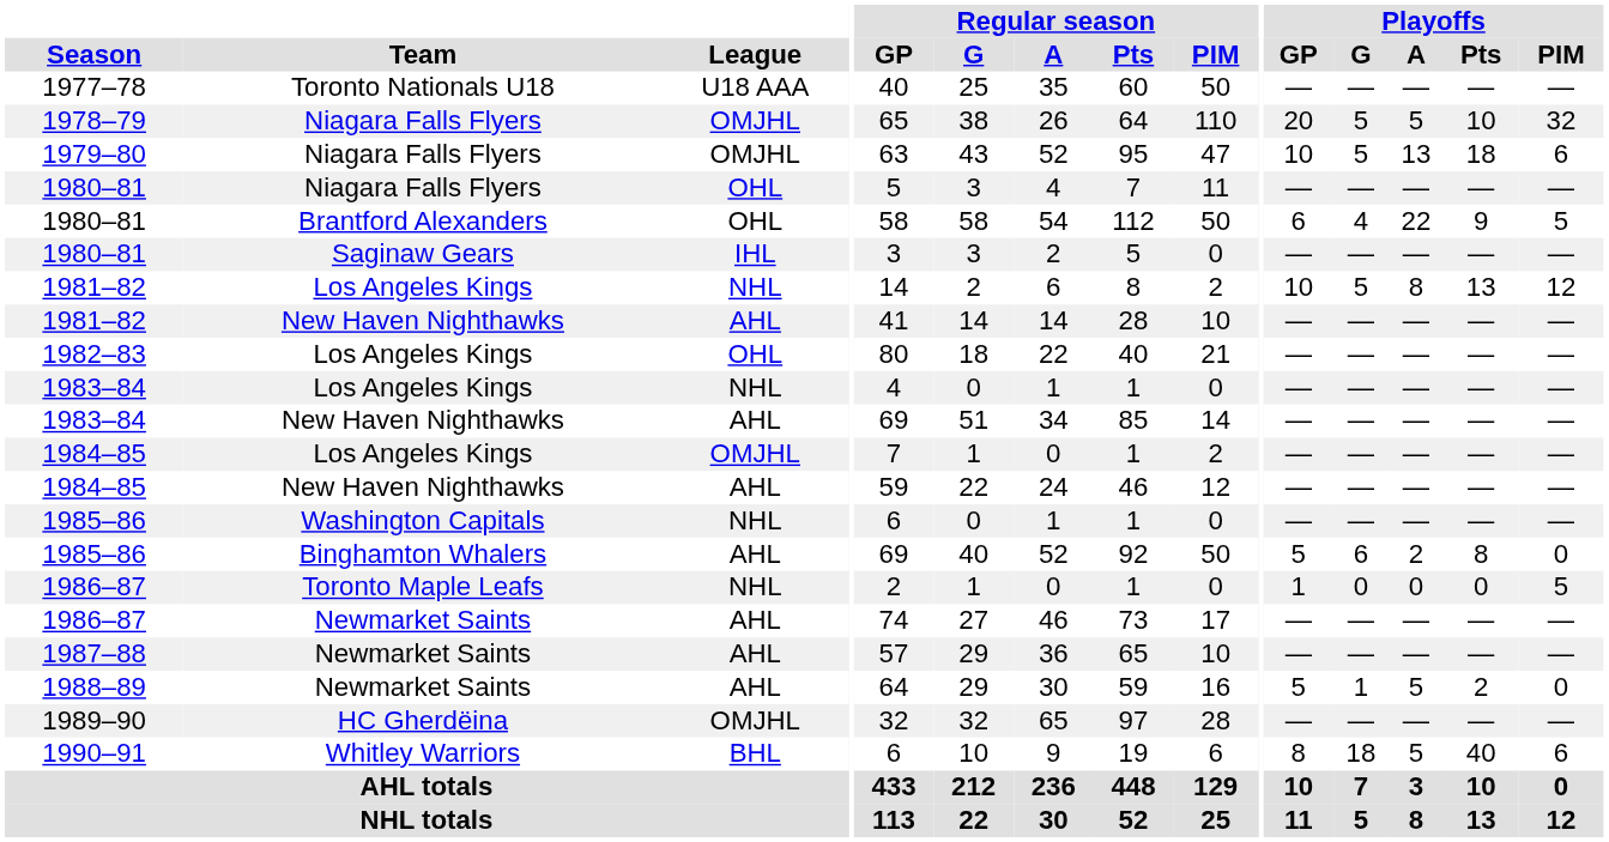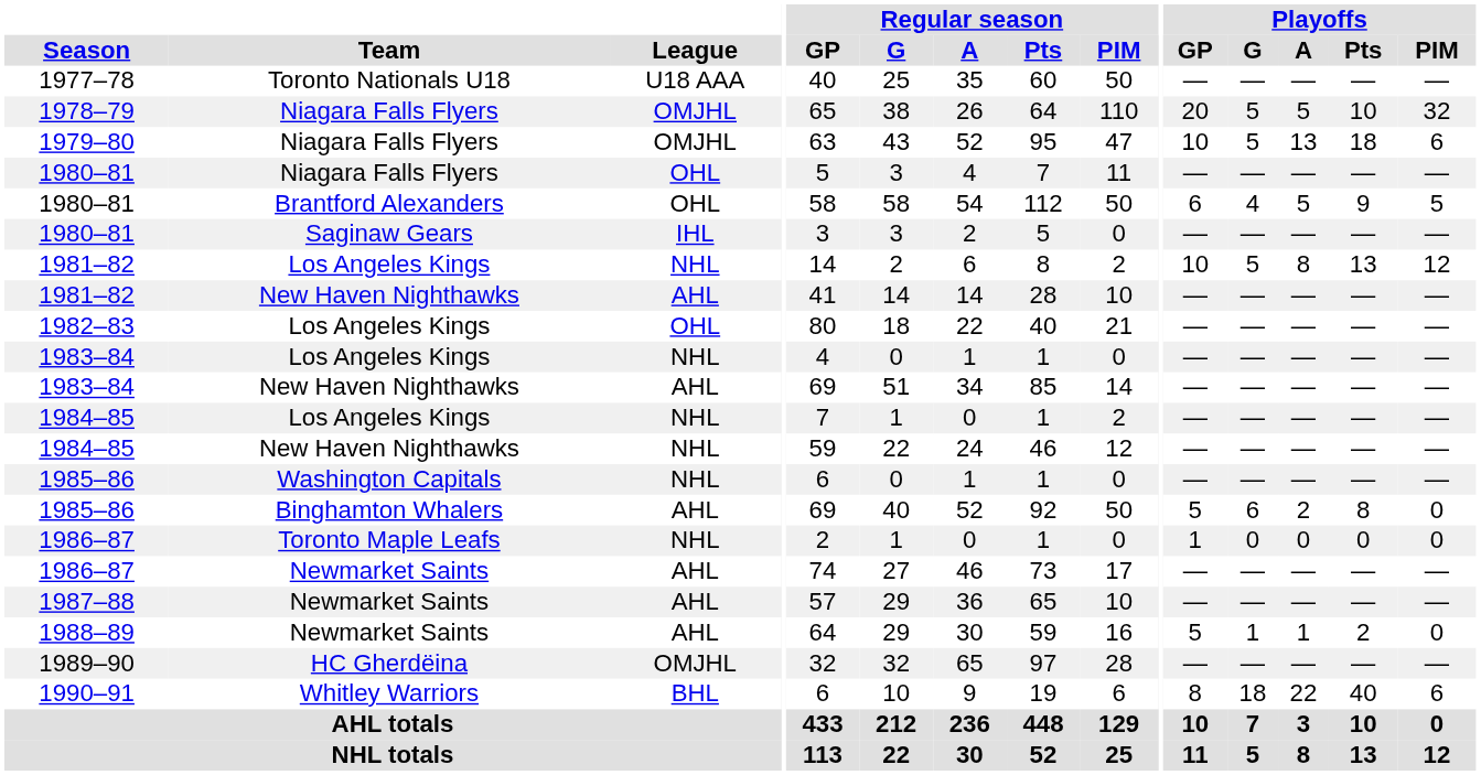 <table border="0" cellpadding="1" cellspacing="0" style="text-align:center; width:60em">
 <tr bgcolor="#e0e0e0">
 <th colspan="3" bgcolor="#ffffff"></th>
 <th rowspan="100" bgcolor="#ffffff"></th>
 <th colspan="5"><a href='#'>Regular season</a></th>
 <th rowspan="100" bgcolor="#ffffff"></th>
 <th colspan="5"><a href='#'>Playoffs</a></th>
 </tr>
 <tr bgcolor="#e0e0e0">
 <th><a href='#'>Season</a></th>
 <th>Team</th>
 <th>League</th>
 <th>GP</th>
 <th><a href='#'>G</a></th>
 <th><a href='#'>A</a></th>
 <th><a href='#'>Pts</a></th>
 <th><a href='#'>PIM</a></th>
 <th>GP</th>
 <th>G</th>
 <th>A</th>
 <th>Pts</th>
 <th>PIM</th>
 </tr>
 <tr>
 <td>1977–78</td>
 <td>Toronto Nationals U18</td>
 <td>U18 AAA</td>
 <td>40</td>
 <td>25</td>
 <td>35</td>
 <td>60</td>
 <td>50</td>
 <td>—</td>
 <td>—</td>
 <td>—</td>
 <td>—</td>
 <td>—</td>
 </tr>
 <tr bgcolor="#f0f0f0">
 <td><a href='#'>1978–79</a></td>
 <td><a href='#'>Niagara Falls Flyers</a></td>
 <td><a href='#'>OMJHL</a></td>
 <td>65</td>
 <td>38</td>
 <td>26</td>
 <td>64</td>
 <td>110</td>
 <td>20</td>
 <td>5</td>
 <td>5</td>
 <td>10</td>
 <td>32</td>
 </tr>
 <tr>
 <td><a href='#'>1979–80</a></td>
 <td>Niagara Falls Flyers</td>
 <td>OMJHL</td>
 <td>63</td>
 <td>43</td>
 <td>52</td>
 <td>95</td>
 <td>47</td>
 <td>10</td>
 <td>5</td>
 <td>13</td>
 <td>18</td>
 <td>6</td>
 </tr>
 <tr bgcolor="#f0f0f0">
 <td><a href='#'>1980–81</a></td>
 <td>Niagara Falls Flyers</td>
 <td><a href='#'>OHL</a></td>
 <td>5</td>
 <td>3</td>
 <td>4</td>
 <td>7</td>
 <td>11</td>
 <td>—</td>
 <td>—</td>
 <td>—</td>
 <td>—</td>
 <td>—</td>
 </tr>
 <tr>
 <td>1980–81</td>
 <td><a href='#'>Brantford Alexanders</a></td>
 <td>OHL</td>
 <td>58</td>
 <td>58</td>
 <td>54</td>
 <td>112</td>
 <td>50</td>
 <td>6</td>
 <td>4</td>
-<td>22</td>
+<td>5</td>
 <td>9</td>
 <td>5</td>
 </tr>
 <tr bgcolor="#f0f0f0">
 <td><a href='#'>1980–81</a></td>
 <td><a href='#'>Saginaw Gears</a></td>
 <td><a href='#'>IHL</a></td>
 <td>3</td>
 <td>3</td>
 <td>2</td>
 <td>5</td>
 <td>0</td>
 <td>—</td>
 <td>—</td>
 <td>—</td>
 <td>—</td>
 <td>—</td>
 </tr>
 <tr>
 <td><a href='#'>1981–82</a></td>
 <td><a href='#'>Los Angeles Kings</a></td>
 <td><a href='#'>NHL</a></td>
 <td>14</td>
 <td>2</td>
 <td>6</td>
 <td>8</td>
 <td>2</td>
 <td>10</td>
 <td>5</td>
 <td>8</td>
 <td>13</td>
 <td>12</td>
 </tr>
 <tr bgcolor="#f0f0f0">
 <td><a href='#'>1981–82</a></td>
 <td><a href='#'>New Haven Nighthawks</a></td>
 <td><a href='#'>AHL</a></td>
 <td>41</td>
 <td>14</td>
 <td>14</td>
 <td>28</td>
 <td>10</td>
 <td>—</td>
 <td>—</td>
 <td>—</td>
 <td>—</td>
 <td>—</td>
 </tr>
 <tr>
 <td><a href='#'>1982–83</a></td>
 <td>Los Angeles Kings</td>
 <td><a href='#'>OHL</a></td>
 <td>80</td>
 <td>18</td>
 <td>22</td>
 <td>40</td>
 <td>21</td>
 <td>—</td>
 <td>—</td>
 <td>—</td>
 <td>—</td>
 <td>—</td>
 </tr>
 <tr bgcolor="#f0f0f0">
 <td><a href='#'>1983–84</a></td>
 <td>Los Angeles Kings</td>
 <td>NHL</td>
 <td>4</td>
 <td>0</td>
 <td>1</td>
 <td>1</td>
 <td>0</td>
 <td>—</td>
 <td>—</td>
 <td>—</td>
 <td>—</td>
 <td>—</td>
 </tr>
 <tr>
 <td><a href='#'>1983–84</a></td>
 <td>New Haven Nighthawks</td>
 <td>AHL</td>
 <td>69</td>
 <td>51</td>
 <td>34</td>
 <td>85</td>
 <td>14</td>
 <td>—</td>
 <td>—</td>
 <td>—</td>
 <td>—</td>
 <td>—</td>
 </tr>
 <tr bgcolor="#f0f0f0">
 <td><a href='#'>1984–85</a></td>
 <td>Los Angeles Kings</td>
-<td><a href='#'>OMJHL</a></td>
+<td>NHL</td>
 <td>7</td>
 <td>1</td>
 <td>0</td>
 <td>1</td>
 <td>2</td>
 <td>—</td>
 <td>—</td>
 <td>—</td>
 <td>—</td>
 <td>—</td>
 </tr>
 <tr>
 <td><a href='#'>1984–85</a></td>
 <td>New Haven Nighthawks</td>
-<td>AHL</td>
+<td>NHL</td>
 <td>59</td>
 <td>22</td>
 <td>24</td>
 <td>46</td>
 <td>12</td>
 <td>—</td>
 <td>—</td>
 <td>—</td>
 <td>—</td>
 <td>—</td>
 </tr>
 <tr bgcolor="#f0f0f0">
 <td><a href='#'>1985–86</a></td>
 <td><a href='#'>Washington Capitals</a></td>
 <td>NHL</td>
 <td>6</td>
 <td>0</td>
 <td>1</td>
 <td>1</td>
 <td>0</td>
 <td>—</td>
 <td>—</td>
 <td>—</td>
 <td>—</td>
 <td>—</td>
 </tr>
 <tr>
 <td><a href='#'>1985–86</a></td>
 <td><a href='#'>Binghamton Whalers</a></td>
 <td>AHL</td>
 <td>69</td>
 <td>40</td>
 <td>52</td>
 <td>92</td>
 <td>50</td>
 <td>5</td>
 <td>6</td>
 <td>2</td>
 <td>8</td>
 <td>0</td>
 </tr>
 <tr bgcolor="#f0f0f0">
 <td><a href='#'>1986–87</a></td>
 <td><a href='#'>Toronto Maple Leafs</a></td>
 <td>NHL</td>
 <td>2</td>
 <td>1</td>
 <td>0</td>
 <td>1</td>
 <td>0</td>
 <td>1</td>
 <td>0</td>
 <td>0</td>
 <td>0</td>
-<td>5</td>
+<td>0</td>
 </tr>
 <tr>
 <td><a href='#'>1986–87</a></td>
 <td><a href='#'>Newmarket Saints</a></td>
 <td>AHL</td>
 <td>74</td>
 <td>27</td>
 <td>46</td>
 <td>73</td>
 <td>17</td>
 <td>—</td>
 <td>—</td>
 <td>—</td>
 <td>—</td>
 <td>—</td>
 </tr>
 <tr bgcolor="#f0f0f0">
 <td><a href='#'>1987–88</a></td>
 <td>Newmarket Saints</td>
 <td>AHL</td>
 <td>57</td>
 <td>29</td>
 <td>36</td>
 <td>65</td>
 <td>10</td>
 <td>—</td>
 <td>—</td>
 <td>—</td>
 <td>—</td>
 <td>—</td>
 </tr>
 <tr>
 <td><a href='#'>1988–89</a></td>
 <td>Newmarket Saints</td>
 <td>AHL</td>
 <td>64</td>
 <td>29</td>
 <td>30</td>
 <td>59</td>
 <td>16</td>
 <td>5</td>
 <td>1</td>
-<td>5</td>
+<td>1</td>
 <td>2</td>
 <td>0</td>
 </tr>
 <tr bgcolor="#f0f0f0">
 <td>1989–90</td>
 <td><a href='#'>HC Gherdëina</a></td>
 <td>OMJHL</td>
 <td>32</td>
 <td>32</td>
 <td>65</td>
 <td>97</td>
 <td>28</td>
 <td>—</td>
 <td>—</td>
 <td>—</td>
 <td>—</td>
 <td>—</td>
 </tr>
 <tr>
 <td><a href='#'>1990–91</a></td>
 <td><a href='#'>Whitley Warriors</a></td>
 <td><a href='#'>BHL</a></td>
 <td>6</td>
 <td>10</td>
 <td>9</td>
 <td>19</td>
 <td>6</td>
 <td>8</td>
 <td>18</td>
-<td>5</td>
+<td>22</td>
 <td>40</td>
 <td>6</td>
 </tr>
 <tr bgcolor="#e0e0e0">
 <th colspan="3">AHL totals</th>
 <th>433</th>
 <th>212</th>
 <th>236</th>
 <th>448</th>
 <th>129</th>
 <th>10</th>
 <th>7</th>
 <th>3</th>
 <th>10</th>
 <th>0</th>
 </tr>
 <tr bgcolor="#e0e0e0">
 <th colspan="3">NHL totals</th>
 <th>113</th>
 <th>22</th>
 <th>30</th>
 <th>52</th>
 <th>25</th>
 <th>11</th>
 <th>5</th>
 <th>8</th>
 <th>13</th>
 <th>12</th>
 </tr>
 </table>
